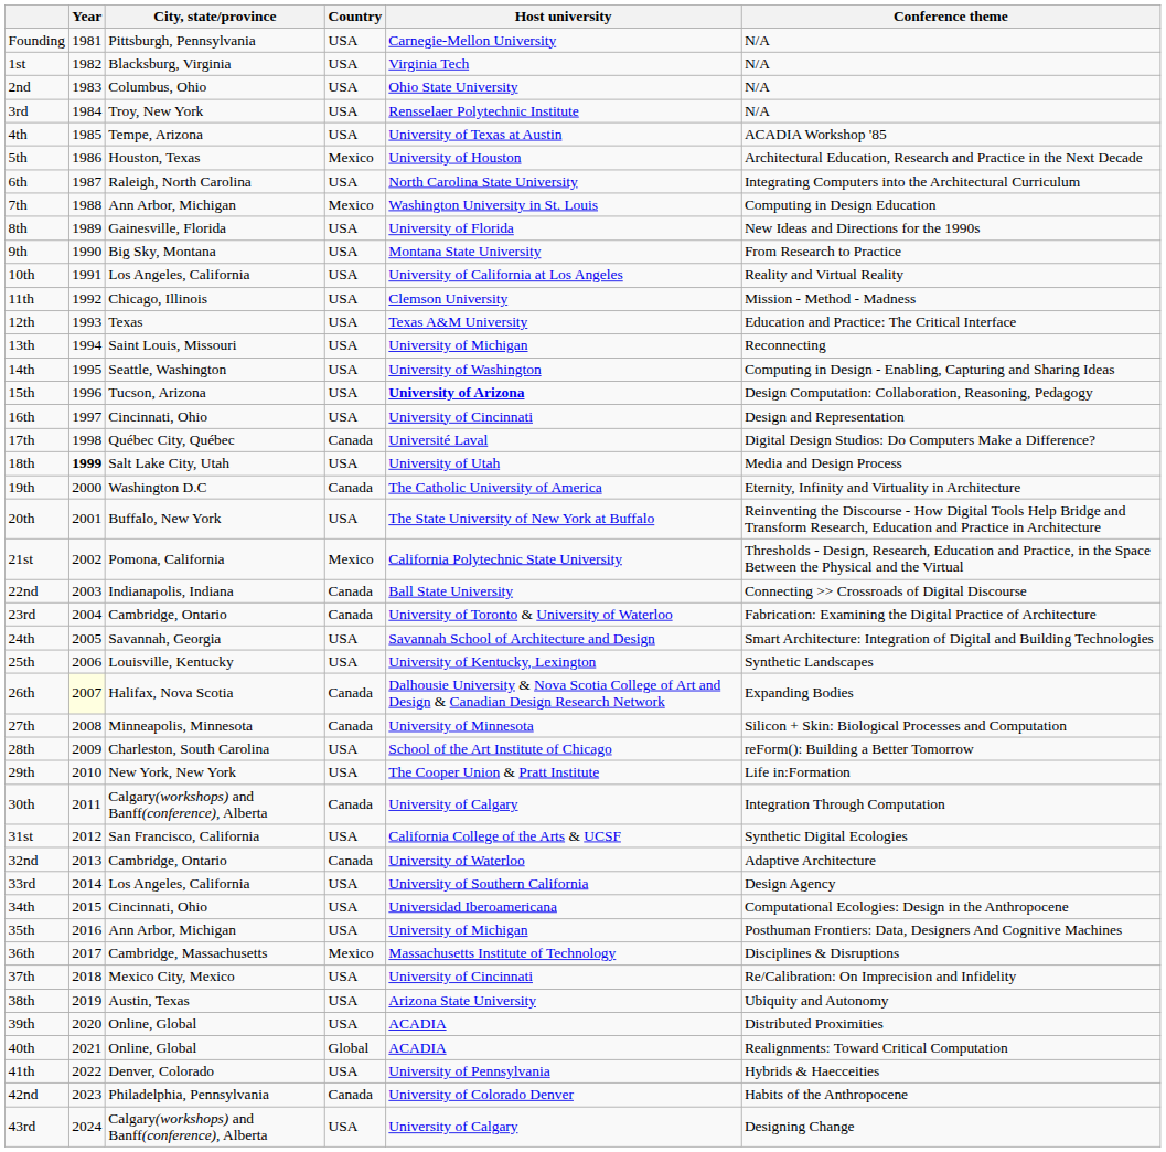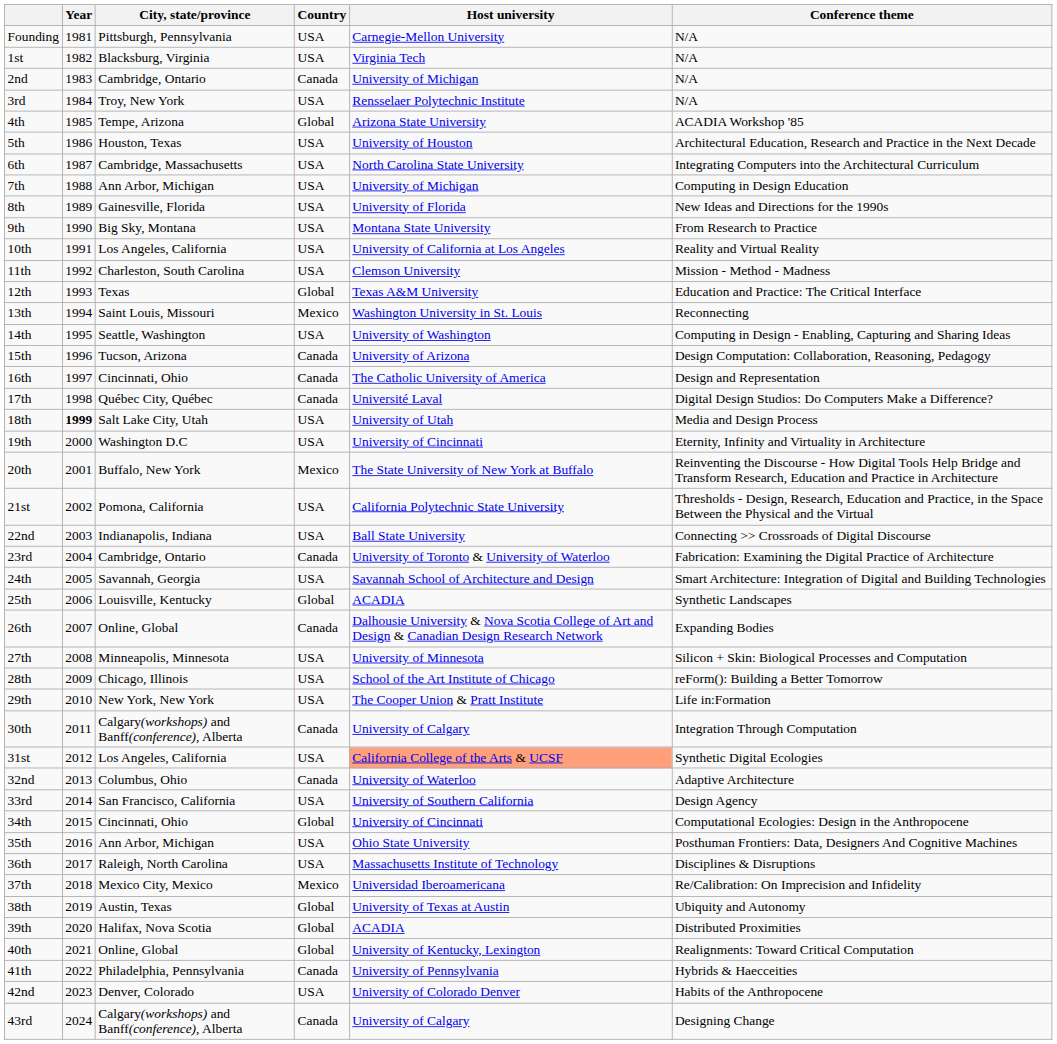 <table class="wikitable">
 <tr>
 <th></th>
 <th>Year</th>
 <th>City, state/province</th>
 <th>Country</th>
 <th>Host university</th>
 <th>Conference theme</th>
 </tr>
 <tr>
 <td>Founding</td>
 <td>1981</td>
 <td>Pittsburgh, Pennsylvania</td>
 <td>USA</td>
 <td><a href='#'>Carnegie-Mellon University</a></td>
 <td>N/A</td>
 </tr>
 <tr>
 <td>1st</td>
 <td>1982</td>
 <td>Blacksburg, Virginia</td>
 <td>USA</td>
 <td><a href='#'>Virginia Tech</a></td>
 <td>N/A</td>
 </tr>
 <tr>
 <td>2nd</td>
 <td>1983</td>
-<td>Columbus, Ohio</td>
-<td>USA</td>
-<td><a href='#'>Ohio State University</a></td>
+<td>Cambridge, Ontario</td>
+<td>Canada</td>
+<td><a href='#'>University of Michigan</a></td>
 <td>N/A</td>
 </tr>
 <tr>
 <td>3rd</td>
 <td>1984</td>
 <td>Troy, New York</td>
 <td>USA</td>
 <td><a href='#'>Rensselaer Polytechnic Institute</a></td>
 <td>N/A</td>
 </tr>
 <tr>
 <td>4th</td>
 <td>1985</td>
 <td>Tempe, Arizona</td>
-<td>USA</td>
-<td><a href='#'>University of Texas at Austin</a></td>
+<td>Global</td>
+<td><a href='#'>Arizona State University</a></td>
 <td>ACADIA Workshop '85</td>
 </tr>
 <tr>
 <td>5th</td>
 <td>1986</td>
 <td>Houston, Texas</td>
-<td>Mexico</td>
+<td>USA</td>
 <td><a href='#'>University of Houston</a></td>
 <td>Architectural Education, Research and Practice in the Next Decade</td>
 </tr>
 <tr>
 <td>6th</td>
 <td>1987</td>
-<td>Raleigh, North Carolina</td>
+<td>Cambridge, Massachusetts</td>
 <td>USA</td>
 <td><a href='#'>North Carolina State University</a></td>
 <td>Integrating Computers into the Architectural Curriculum</td>
 </tr>
 <tr>
 <td>7th</td>
 <td>1988</td>
 <td>Ann Arbor, Michigan</td>
-<td>Mexico</td>
-<td><a href='#'>Washington University in St. Louis</a></td>
+<td>USA</td>
+<td><a href='#'>University of Michigan</a></td>
 <td>Computing in Design Education</td>
 </tr>
 <tr>
 <td>8th</td>
 <td>1989</td>
 <td>Gainesville, Florida</td>
 <td>USA</td>
 <td><a href='#'>University of Florida</a></td>
 <td>New Ideas and Directions for the 1990s</td>
 </tr>
 <tr>
 <td>9th</td>
 <td>1990</td>
 <td>Big Sky, Montana</td>
 <td>USA</td>
 <td><a href='#'>Montana State University</a></td>
 <td>From Research to Practice</td>
 </tr>
 <tr>
 <td>10th</td>
 <td>1991</td>
 <td>Los Angeles, California</td>
 <td>USA</td>
 <td><a href='#'>University of California at Los Angeles</a></td>
 <td>Reality and Virtual Reality</td>
 </tr>
 <tr>
 <td>11th</td>
 <td>1992</td>
-<td>Chicago, Illinois</td>
+<td>Charleston, South Carolina</td>
 <td>USA</td>
 <td><a href='#'>Clemson University</a></td>
 <td>Mission - Method - Madness</td>
 </tr>
 <tr>
 <td>12th</td>
 <td>1993</td>
 <td>Texas</td>
-<td>USA</td>
+<td>Global</td>
 <td><a href='#'>Texas A&M University</a></td>
 <td>Education and Practice: The Critical Interface</td>
 </tr>
 <tr>
 <td>13th</td>
 <td>1994</td>
 <td>Saint Louis, Missouri</td>
-<td>USA</td>
-<td><a href='#'>University of Michigan</a></td>
+<td>Mexico</td>
+<td><a href='#'>Washington University in St. Louis</a></td>
 <td>Reconnecting</td>
 </tr>
 <tr>
 <td>14th</td>
 <td>1995</td>
 <td>Seattle, Washington</td>
 <td>USA</td>
 <td><a href='#'>University of Washington</a></td>
 <td>Computing in Design - Enabling, Capturing and Sharing Ideas</td>
 </tr>
 <tr>
 <td>15th</td>
 <td>1996</td>
 <td>Tucson, Arizona</td>
-<td>USA</td>
-<td><strong><a href='#'>University of Arizona</a></strong></td>
+<td>Canada</td>
+<td><a href='#'>University of Arizona</a></td>
 <td>Design Computation: Collaboration, Reasoning, Pedagogy</td>
 </tr>
 <tr>
 <td>16th</td>
 <td>1997</td>
 <td>Cincinnati, Ohio</td>
-<td>USA</td>
-<td><a href='#'>University of Cincinnati</a></td>
+<td>Canada</td>
+<td><a href='#'>The Catholic University of America</a></td>
 <td>Design and Representation</td>
 </tr>
 <tr>
 <td>17th</td>
 <td>1998</td>
 <td>Québec City, Québec</td>
 <td>Canada</td>
 <td><a href='#'>Université Laval</a></td>
 <td>Digital Design Studios: Do Computers Make a Difference?</td>
 </tr>
 <tr>
 <td>18th</td>
 <td><strong>1999</strong></td>
 <td>Salt Lake City, Utah</td>
 <td>USA</td>
 <td><a href='#'>University of Utah</a></td>
 <td>Media and Design Process</td>
 </tr>
 <tr>
 <td>19th</td>
 <td>2000</td>
 <td>Washington D.C</td>
-<td>Canada</td>
-<td><a href='#'>The Catholic University of America</a></td>
+<td>USA</td>
+<td><a href='#'>University of Cincinnati</a></td>
 <td>Eternity, Infinity and Virtuality in Architecture</td>
 </tr>
 <tr>
 <td>20th</td>
 <td>2001</td>
 <td>Buffalo, New York</td>
-<td>USA</td>
+<td>Mexico</td>
 <td><a href='#'>The State University of New York at Buffalo</a></td>
 <td>Reinventing the Discourse - How Digital Tools Help Bridge and Transform Research, Education and Practice in Architecture</td>
 </tr>
 <tr>
 <td>21st</td>
 <td>2002</td>
 <td>Pomona, California</td>
-<td>Mexico</td>
+<td>USA</td>
 <td><a href='#'>California Polytechnic State University</a></td>
 <td>Thresholds - Design, Research, Education and Practice, in the Space Between the Physical and the Virtual</td>
 </tr>
 <tr>
 <td>22nd</td>
 <td>2003</td>
 <td>Indianapolis, Indiana</td>
-<td>Canada</td>
+<td>USA</td>
 <td><a href='#'>Ball State University</a></td>
 <td>Connecting >> Crossroads of Digital Discourse</td>
 </tr>
 <tr>
 <td>23rd</td>
 <td>2004</td>
 <td>Cambridge, Ontario</td>
 <td>Canada</td>
 <td><a href='#'>University of Toronto</a> & <a href='#'>University of Waterloo</a></td>
 <td>Fabrication: Examining the Digital Practice of Architecture</td>
 </tr>
 <tr>
 <td>24th</td>
 <td>2005</td>
 <td>Savannah, Georgia</td>
 <td>USA</td>
 <td><a href='#'>Savannah School of Architecture and Design</a></td>
 <td>Smart Architecture: Integration of Digital and Building Technologies</td>
 </tr>
 <tr>
 <td>25th</td>
 <td>2006</td>
 <td>Louisville, Kentucky</td>
-<td>USA</td>
-<td><a href='#'>University of Kentucky, Lexington</a></td>
+<td>Global</td>
+<td><a href='#'>ACADIA</a></td>
 <td>Synthetic Landscapes</td>
 </tr>
 <tr>
 <td>26th</td>
-<td style="background: lightyellow;">2007</td>
-<td>Halifax, Nova Scotia</td>
+<td>2007</td>
+<td>Online, Global</td>
 <td>Canada</td>
 <td><a href='#'>Dalhousie University</a> & <a href='#'>Nova Scotia College of Art and Design</a> & <a href='#'>Canadian Design Research Network</a></td>
 <td>Expanding Bodies</td>
 </tr>
 <tr>
 <td>27th</td>
 <td>2008</td>
 <td>Minneapolis, Minnesota</td>
-<td>Canada</td>
+<td>USA</td>
 <td><a href='#'>University of Minnesota</a></td>
 <td>Silicon + Skin: Biological Processes and Computation</td>
 </tr>
 <tr>
 <td>28th</td>
 <td>2009</td>
-<td>Charleston, South Carolina</td>
+<td>Chicago, Illinois</td>
 <td>USA</td>
 <td><a href='#'>School of the Art Institute of Chicago</a></td>
 <td>reForm(): Building a Better Tomorrow</td>
 </tr>
 <tr>
 <td>29th</td>
 <td>2010</td>
 <td>New York, New York</td>
 <td>USA</td>
 <td><a href='#'>The Cooper Union</a> & <a href='#'>Pratt Institute</a></td>
 <td>Life in:Formation</td>
 </tr>
 <tr>
 <td>30th</td>
 <td>2011</td>
 <td>Calgary<em>(workshops)</em> and Banff<em>(conference)</em>, Alberta</td>
 <td>Canada</td>
 <td><a href='#'>University of Calgary</a></td>
 <td>Integration Through Computation</td>
 </tr>
 <tr>
 <td>31st</td>
 <td>2012</td>
-<td>San Francisco, California</td>
+<td>Los Angeles, California</td>
 <td>USA</td>
-<td><a href='#'>California College of the Arts</a> & <a href='#'>UCSF</a></td>
+<td style="background: lightsalmon;"><a href='#'>California College of the Arts</a> & <a href='#'>UCSF</a></td>
 <td>Synthetic Digital Ecologies</td>
 </tr>
 <tr>
 <td>32nd</td>
 <td>2013</td>
-<td>Cambridge, Ontario</td>
+<td>Columbus, Ohio</td>
 <td>Canada</td>
 <td><a href='#'>University of Waterloo</a></td>
 <td>Adaptive Architecture</td>
 </tr>
 <tr>
 <td>33rd</td>
 <td>2014</td>
-<td>Los Angeles, California</td>
+<td>San Francisco, California</td>
 <td>USA</td>
 <td><a href='#'>University of Southern California</a></td>
 <td>Design Agency</td>
 </tr>
 <tr>
 <td>34th</td>
 <td>2015</td>
 <td>Cincinnati, Ohio</td>
-<td>USA</td>
-<td><a href='#'>Universidad Iberoamericana</a></td>
+<td>Global</td>
+<td><a href='#'>University of Cincinnati</a></td>
 <td>Computational Ecologies: Design in the Anthropocene</td>
 </tr>
 <tr>
 <td>35th</td>
 <td>2016</td>
 <td>Ann Arbor, Michigan</td>
 <td>USA</td>
-<td><a href='#'>University of Michigan</a></td>
+<td><a href='#'>Ohio State University</a></td>
 <td>Posthuman Frontiers: Data, Designers And Cognitive Machines</td>
 </tr>
 <tr>
 <td>36th</td>
 <td>2017</td>
-<td>Cambridge, Massachusetts</td>
-<td>Mexico</td>
+<td>Raleigh, North Carolina</td>
+<td>USA</td>
 <td><a href='#'>Massachusetts Institute of Technology</a></td>
 <td>Disciplines & Disruptions</td>
 </tr>
 <tr>
 <td>37th</td>
 <td>2018</td>
 <td>Mexico City, Mexico</td>
-<td>USA</td>
-<td><a href='#'>University of Cincinnati</a></td>
+<td>Mexico</td>
+<td><a href='#'>Universidad Iberoamericana</a></td>
 <td>Re/Calibration: On Imprecision and Infidelity</td>
 </tr>
 <tr>
 <td>38th</td>
 <td>2019</td>
 <td>Austin, Texas</td>
-<td>USA</td>
-<td><a href='#'>Arizona State University</a></td>
+<td>Global</td>
+<td><a href='#'>University of Texas at Austin</a></td>
 <td>Ubiquity and Autonomy</td>
 </tr>
 <tr>
 <td>39th</td>
 <td>2020</td>
-<td>Online, Global</td>
-<td>USA</td>
+<td>Halifax, Nova Scotia</td>
+<td>Global</td>
 <td><a href='#'>ACADIA</a></td>
 <td>Distributed Proximities</td>
 </tr>
 <tr>
 <td>40th</td>
 <td>2021</td>
 <td>Online, Global</td>
 <td>Global</td>
-<td><a href='#'>ACADIA</a></td>
+<td><a href='#'>University of Kentucky, Lexington</a></td>
 <td>Realignments: Toward Critical Computation</td>
 </tr>
 <tr>
 <td>41th</td>
 <td>2022</td>
-<td>Denver, Colorado</td>
-<td>USA</td>
+<td>Philadelphia, Pennsylvania</td>
+<td>Canada</td>
 <td><a href='#'>University of Pennsylvania</a></td>
 <td>Hybrids & Haecceities</td>
 </tr>
 <tr>
 <td>42nd</td>
 <td>2023</td>
-<td>Philadelphia, Pennsylvania</td>
-<td>Canada</td>
+<td>Denver, Colorado</td>
+<td>USA</td>
 <td><a href='#'>University of Colorado Denver</a></td>
 <td>Habits of the Anthropocene</td>
 </tr>
 <tr>
 <td>43rd</td>
 <td>2024</td>
 <td>Calgary<em>(workshops)</em> and Banff<em>(conference)</em>, Alberta</td>
-<td>USA</td>
+<td>Canada</td>
 <td><a href='#'>University of Calgary</a></td>
 <td>Designing Change</td>
 </tr>
 </table>
